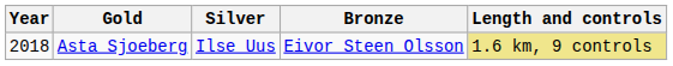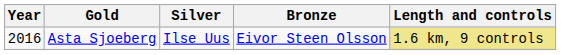 <table class="wikitable">
 <tr>
 <th>Year</th>
 <th>Gold</th>
 <th>Silver</th>
 <th>Bronze</th>
 <th>Length and controls</th>
 </tr>
 <tr>
-<td>2018</td>
+<td>2016</td>
 <td> <a href='#'>Asta Sjoeberg</a></td>
 <td> <a href='#'>Ilse Uus</a></td>
 <td> <a href='#'>Eivor Steen Olsson</a></td>
 <td style="background: khaki;">1.6 km, 9 controls</td>
 </tr>
 </table>
